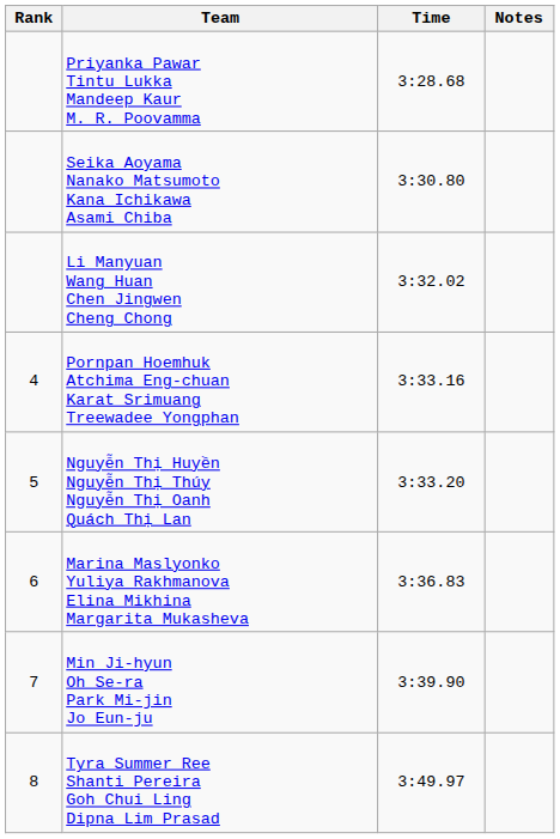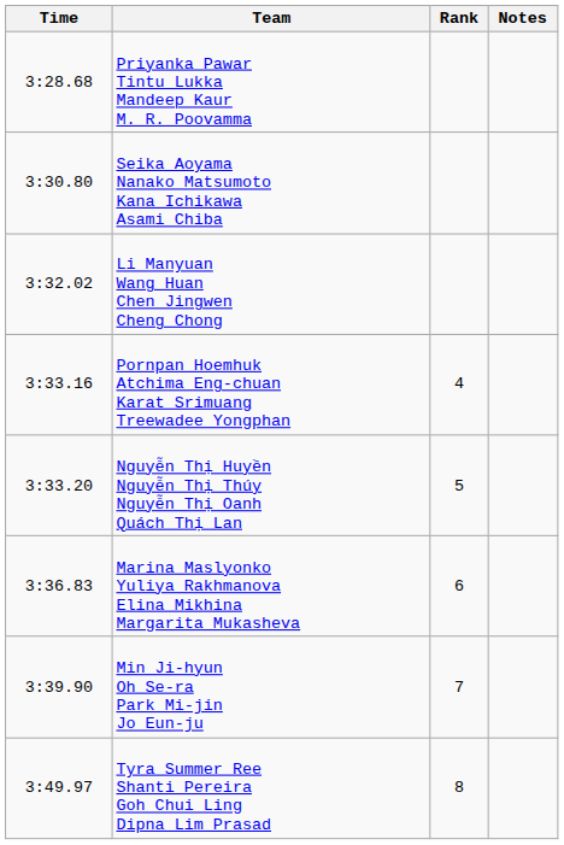 <table class="wikitable" style="text-align:center">
 <tr>
+<th width=80>Time</th>
+<th width=250>Team</th>
 <th width=40>Rank</th>
-<th width=250>Team</th>
-<th width=80>Time</th>
 <th width=50>Notes</th>
 </tr>
 <tr>
+<td>3:28.68</td>
+<td align=left><br><a href='#'>Priyanka Pawar</a><br><a href='#'>Tintu Lukka</a><br><a href='#'>Mandeep Kaur</a><br><a href='#'>M. R. Poovamma</a></td>
 <td></td>
-<td align=left><br><a href='#'>Priyanka Pawar</a><br><a href='#'>Tintu Lukka</a><br><a href='#'>Mandeep Kaur</a><br><a href='#'>M. R. Poovamma</a></td>
-<td>3:28.68</td>
 <td></td>
 </tr>
 <tr>
+<td>3:30.80</td>
+<td align=left><br><a href='#'>Seika Aoyama</a><br><a href='#'>Nanako Matsumoto</a><br><a href='#'>Kana Ichikawa</a><br><a href='#'>Asami Chiba</a></td>
 <td></td>
-<td align=left><br><a href='#'>Seika Aoyama</a><br><a href='#'>Nanako Matsumoto</a><br><a href='#'>Kana Ichikawa</a><br><a href='#'>Asami Chiba</a></td>
-<td>3:30.80</td>
 <td></td>
 </tr>
 <tr>
+<td>3:32.02</td>
+<td align=left><br><a href='#'>Li Manyuan</a><br><a href='#'>Wang Huan</a><br><a href='#'>Chen Jingwen</a><br><a href='#'>Cheng Chong</a></td>
 <td></td>
-<td align=left><br><a href='#'>Li Manyuan</a><br><a href='#'>Wang Huan</a><br><a href='#'>Chen Jingwen</a><br><a href='#'>Cheng Chong</a></td>
-<td>3:32.02</td>
 <td></td>
 </tr>
 <tr>
+<td>3:33.16</td>
+<td align=left><br><a href='#'>Pornpan Hoemhuk</a><br><a href='#'>Atchima Eng-chuan</a><br><a href='#'>Karat Srimuang</a><br><a href='#'>Treewadee Yongphan</a></td>
 <td>4</td>
-<td align=left><br><a href='#'>Pornpan Hoemhuk</a><br><a href='#'>Atchima Eng-chuan</a><br><a href='#'>Karat Srimuang</a><br><a href='#'>Treewadee Yongphan</a></td>
-<td>3:33.16</td>
 <td></td>
 </tr>
 <tr>
+<td>3:33.20</td>
+<td align=left><br><a href='#'>Nguyễn Thị Huyền</a><br><a href='#'>Nguyễn Thị Thúy</a><br><a href='#'>Nguyễn Thị Oanh</a><br><a href='#'>Quách Thị Lan</a></td>
 <td>5</td>
-<td align=left><br><a href='#'>Nguyễn Thị Huyền</a><br><a href='#'>Nguyễn Thị Thúy</a><br><a href='#'>Nguyễn Thị Oanh</a><br><a href='#'>Quách Thị Lan</a></td>
-<td>3:33.20</td>
 <td></td>
 </tr>
 <tr>
+<td>3:36.83</td>
+<td align=left><br><a href='#'>Marina Maslyonko</a><br><a href='#'>Yuliya Rakhmanova</a><br><a href='#'>Elina Mikhina</a><br><a href='#'>Margarita Mukasheva</a></td>
 <td>6</td>
-<td align=left><br><a href='#'>Marina Maslyonko</a><br><a href='#'>Yuliya Rakhmanova</a><br><a href='#'>Elina Mikhina</a><br><a href='#'>Margarita Mukasheva</a></td>
-<td>3:36.83</td>
 <td></td>
 </tr>
 <tr>
+<td>3:39.90</td>
+<td align=left><br><a href='#'>Min Ji-hyun</a><br><a href='#'>Oh Se-ra</a><br><a href='#'>Park Mi-jin</a><br><a href='#'>Jo Eun-ju</a></td>
 <td>7</td>
-<td align=left><br><a href='#'>Min Ji-hyun</a><br><a href='#'>Oh Se-ra</a><br><a href='#'>Park Mi-jin</a><br><a href='#'>Jo Eun-ju</a></td>
-<td>3:39.90</td>
 <td></td>
 </tr>
 <tr>
+<td>3:49.97</td>
+<td align=left><br><a href='#'>Tyra Summer Ree</a><br><a href='#'>Shanti Pereira</a><br><a href='#'>Goh Chui Ling</a><br><a href='#'>Dipna Lim Prasad</a></td>
 <td>8</td>
-<td align=left><br><a href='#'>Tyra Summer Ree</a><br><a href='#'>Shanti Pereira</a><br><a href='#'>Goh Chui Ling</a><br><a href='#'>Dipna Lim Prasad</a></td>
-<td>3:49.97</td>
 <td></td>
 </tr>
 </table>
